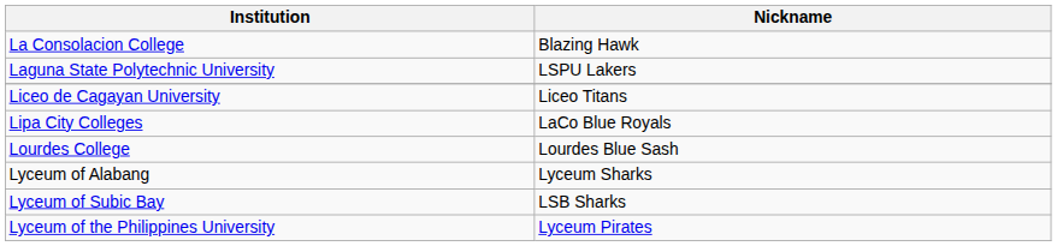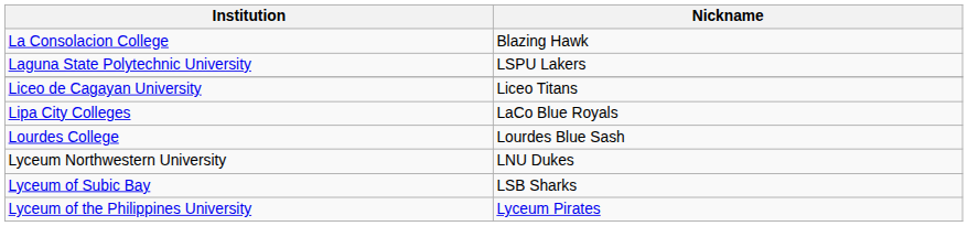 <table class="wikitable" style="width: 80%">
 <tr>
 <th width=7%>Institution</th>
 <th width=7%>Nickname</th>
 </tr>
 <tr>
 <td><a href='#'>La Consolacion College</a></td>
 <td>Blazing Hawk</td>
 </tr>
 <tr>
 <td><a href='#'>Laguna State Polytechnic University</a></td>
 <td>LSPU Lakers</td>
 </tr>
 <tr>
 </tr>
 <tr>
 </tr>
 <tr>
 <td><a href='#'>Liceo de Cagayan University</a></td>
 <td>Liceo Titans</td>
 </tr>
 <tr>
 <td><a href='#'>Lipa City Colleges</a></td>
 <td>LaCo Blue Royals</td>
 </tr>
 <tr>
 <td><a href='#'>Lourdes College</a></td>
 <td>Lourdes Blue Sash</td>
 </tr>
 <tr>
-<td>Lyceum of Alabang</td>
-<td>Lyceum Sharks</td>
+<td>Lyceum Northwestern University</td>
+<td>LNU Dukes</td>
 </tr>
 <tr>
 <td><a href='#'>Lyceum of Subic Bay</a></td>
 <td>LSB Sharks</td>
 </tr>
 <tr>
 <td><a href='#'>Lyceum of the Philippines University</a></td>
 <td><a href='#'>Lyceum Pirates</a></td>
 </tr>
 </table>
